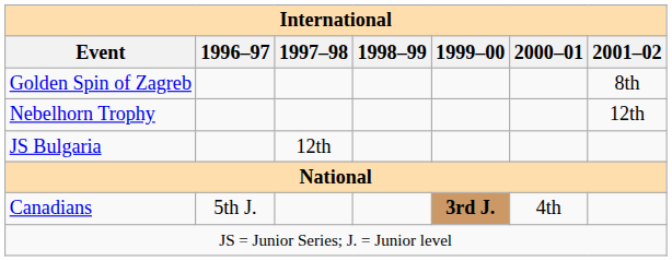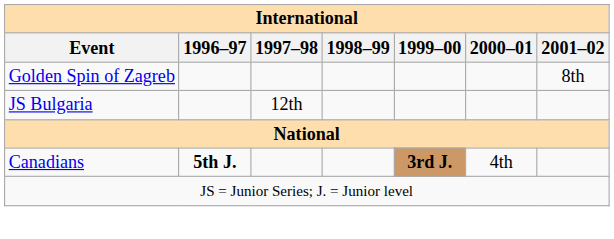 <table class="wikitable" style="text-align:center">
 <tr>
 <th style="background-color: #ffdead; " colspan=7 align=center><strong>International</strong></th>
 </tr>
 <tr>
 <th>Event</th>
 <th>1996–97</th>
 <th>1997–98</th>
 <th>1998–99</th>
 <th>1999–00</th>
 <th>2000–01</th>
 <th>2001–02</th>
 </tr>
 <tr>
 <td align=left><a href='#'>Golden Spin of Zagreb</a></td>
 <td></td>
 <td></td>
 <td></td>
 <td></td>
 <td></td>
 <td>8th</td>
 </tr>
 <tr>
-<td align=left><a href='#'>Nebelhorn Trophy</a></td>
-<td></td>
-<td></td>
-<td></td>
-<td></td>
-<td></td>
-<td>12th</td>
-</tr>
-<tr>
 <td align=left><a href='#'>JS Bulgaria</a></td>
 <td></td>
 <td>12th</td>
 <td></td>
 <td></td>
 <td></td>
 <td></td>
 </tr>
 <tr>
 <th style="background-color: #ffdead; " colspan=7 align=center><strong>National</strong></th>
 </tr>
 <tr>
 <td align=left><a href='#'>Canadians</a></td>
-<td>5th J.</td>
+<td><strong>5th J.</strong></td>
 <td></td>
 <td></td>
 <td bgcolor=cc9966><strong>3rd J.</strong></td>
 <td>4th</td>
 <td></td>
 </tr>
 <tr>
 <td colspan=7 align=center><small> JS = Junior Series; J. = Junior level </small></td>
 </tr>
 </table>
